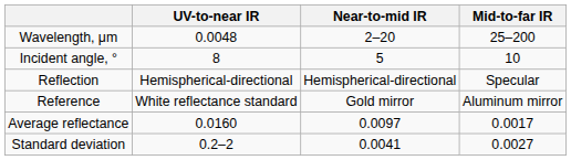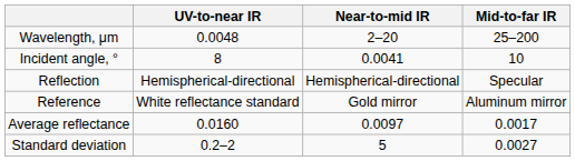 <table style="font-size: 95%; text-align:center;" class="wikitable" border="0">
 <tr>
 <th></th>
 <th>UV-to-near IR</th>
 <th>Near-to-mid IR</th>
 <th>Mid-to-far IR</th>
 </tr>
 <tr>
 <td>Wavelength, μm</td>
 <td>0.0048</td>
 <td>2–20</td>
 <td>25–200</td>
 </tr>
 <tr>
 <td>Incident angle, °</td>
 <td>8</td>
-<td>5</td>
+<td>0.0041</td>
 <td>10</td>
 </tr>
 <tr>
 <td>Reflection</td>
 <td>Hemispherical-directional</td>
 <td>Hemispherical-directional</td>
 <td>Specular</td>
 </tr>
 <tr>
 <td>Reference</td>
 <td>White reflectance standard</td>
 <td>Gold mirror</td>
 <td>Aluminum mirror</td>
 </tr>
 <tr>
 <td>Average reflectance</td>
 <td>0.0160</td>
 <td>0.0097</td>
 <td>0.0017</td>
 </tr>
 <tr>
 <td>Standard deviation</td>
 <td>0.2–2</td>
-<td>0.0041</td>
+<td>5</td>
 <td>0.0027</td>
 </tr>
 </table>
